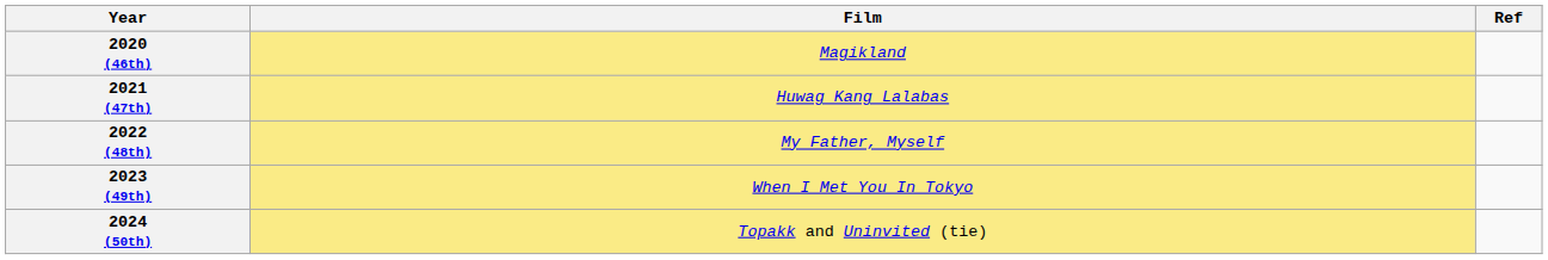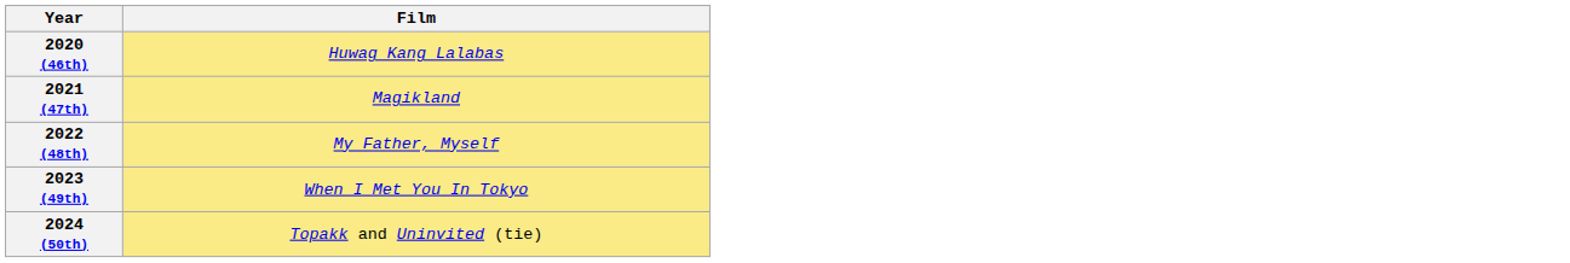 <table class="wikitable" style="text-align:center;">
 <tr style="background:#bebebe;">
 <th scope="col" style="width:8%;">Year</th>
 <th scope="col" style="width:40%;">Film</th>
-<th scope="col" style="width:2%;">Ref</th>
 </tr>
 <tr>
 <th scope="row" style="text-align:center">2020 <br><small><a href='#'>(46th)</a> </small></th>
-<td style="background:#FAEB86"><em><a href='#'>Magikland</a></em></td>
-<td></td>
+<td style="background:#FAEB86"><em><a href='#'>Huwag Kang Lalabas</a></em></td>
 </tr>
 <tr>
 <th scope="row" style="text-align:center">2021 <br><small><a href='#'>(47th)</a> </small></th>
-<td style="background:#FAEB86"><em><a href='#'>Huwag Kang Lalabas</a></em></td>
-<td></td>
+<td style="background:#FAEB86"><em><a href='#'>Magikland</a></em></td>
 </tr>
 <tr>
 <th scope="row" style="text-align:center">2022 <br><small><a href='#'>(48th)</a> </small></th>
 <td style="background:#FAEB86"><em><a href='#'>My Father, Myself</a></em></td>
-<td></td>
 </tr>
 <tr>
 <th scope="row" style="text-align:center">2023 <br><small><a href='#'>(49th)</a> </small></th>
 <td style="background:#FAEB86"><em><a href='#'>When I Met You In Tokyo</a></em></td>
-<td></td>
 </tr>
 <tr>
 <th scope="row" style="text-align:center">2024 <br><small><a href='#'>(50th)</a> </small></th>
 <td style="background:#FAEB86"><em><a href='#'>Topakk</a> </em>and <em><a href='#'>Uninvited</a></em> (tie)</td>
-<td></td>
 </tr>
 </table>
